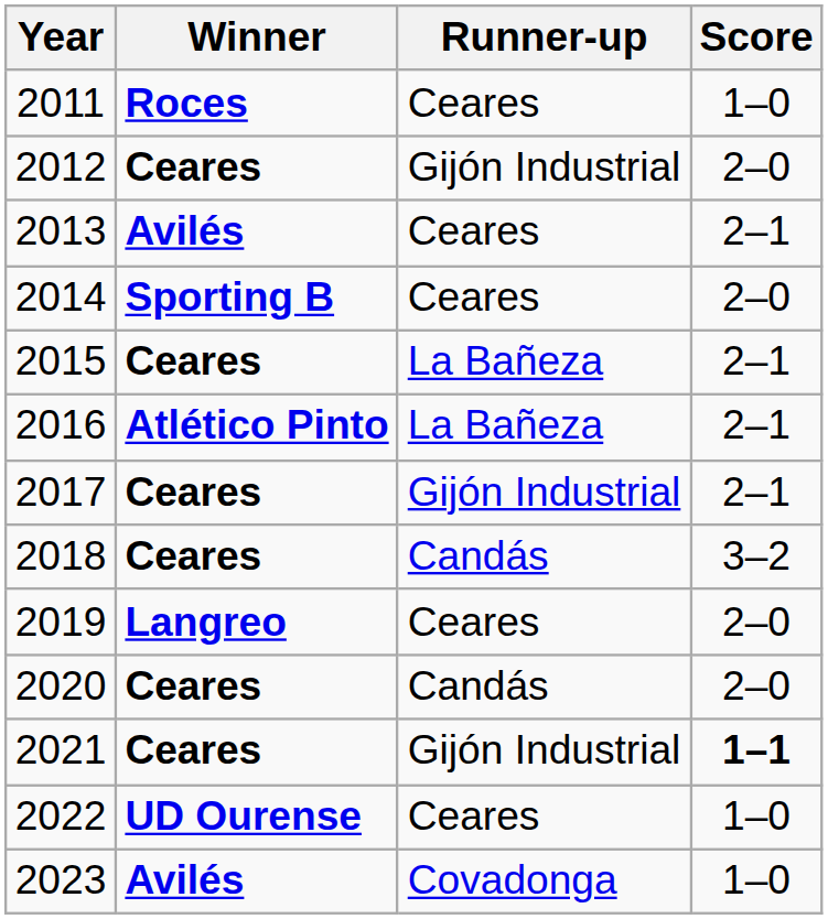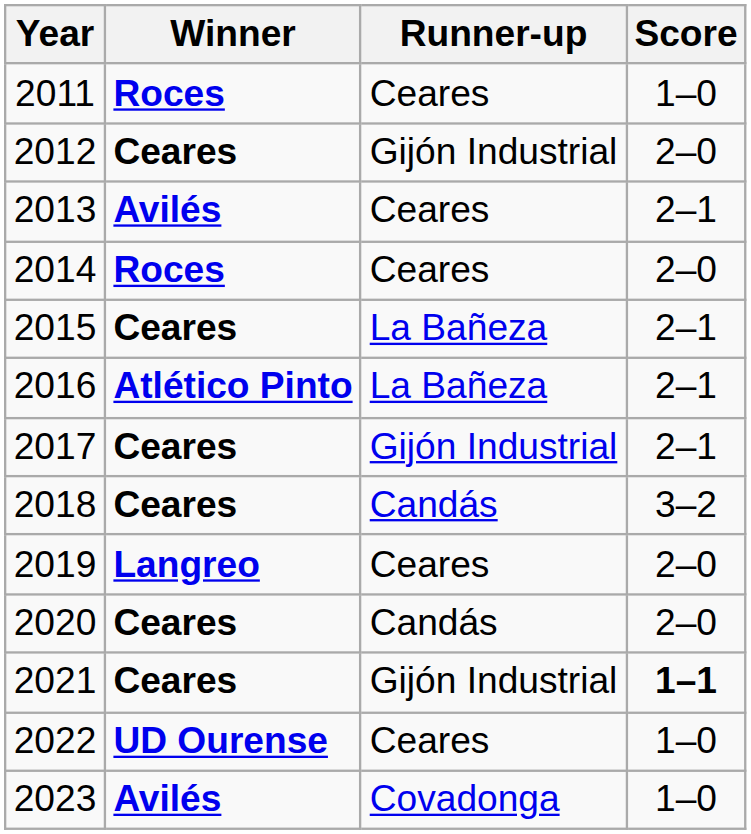 <table class="wikitable">
 <tr>
 <th>Year</th>
 <th>Winner</th>
 <th>Runner-up</th>
 <th>Score</th>
 </tr>
 <tr>
 <td align="center">2011</td>
 <td><strong><a href='#'>Roces</a></strong></td>
 <td>Ceares</td>
 <td align="center">1–0</td>
 </tr>
 <tr>
 <td align="center">2012</td>
 <td><strong>Ceares</strong></td>
 <td>Gijón Industrial</td>
 <td align="center">2–0</td>
 </tr>
 <tr>
 <td align="center">2013</td>
 <td><strong><a href='#'>Avilés</a></strong></td>
 <td>Ceares</td>
 <td align="center">2–1</td>
 </tr>
 <tr>
 <td align="center">2014</td>
-<td><strong><a href='#'>Sporting B</a></strong></td>
+<td><strong><a href='#'>Roces</a></strong></td>
 <td>Ceares</td>
 <td align="center">2–0</td>
 </tr>
 <tr>
 <td align="center">2015</td>
 <td><strong>Ceares</strong></td>
 <td><a href='#'>La Bañeza</a></td>
 <td align="center">2–1</td>
 </tr>
 <tr>
 <td align="center">2016</td>
 <td><strong><a href='#'>Atlético Pinto</a></strong></td>
 <td><a href='#'>La Bañeza</a></td>
 <td align="center">2–1</td>
 </tr>
 <tr>
 <td align="center">2017</td>
 <td><strong>Ceares</strong></td>
 <td><a href='#'>Gijón Industrial</a></td>
 <td align="center">2–1</td>
 </tr>
 <tr>
 <td align="center">2018</td>
 <td><strong>Ceares</strong></td>
 <td><a href='#'>Candás</a></td>
 <td align="center">3–2</td>
 </tr>
 <tr>
 <td align="center">2019</td>
 <td><strong><a href='#'>Langreo</a></strong></td>
 <td>Ceares</td>
 <td align="center">2–0</td>
 </tr>
 <tr>
 <td align="center">2020</td>
 <td><strong>Ceares</strong></td>
 <td>Candás</td>
 <td align="center">2–0</td>
 </tr>
 <tr>
 <td align="center">2021</td>
 <td><strong>Ceares</strong></td>
 <td>Gijón Industrial</td>
 <td align="center"><strong>1–1 </strong></td>
 </tr>
 <tr>
 <td align="center">2022</td>
 <td><strong><a href='#'>UD Ourense</a></strong></td>
 <td>Ceares</td>
 <td align="center">1–0</td>
 </tr>
 <tr>
 <td align="center">2023</td>
 <td><strong><a href='#'>Avilés</a></strong></td>
 <td><a href='#'>Covadonga</a></td>
 <td align="center">1–0</td>
 </tr>
 </table>
